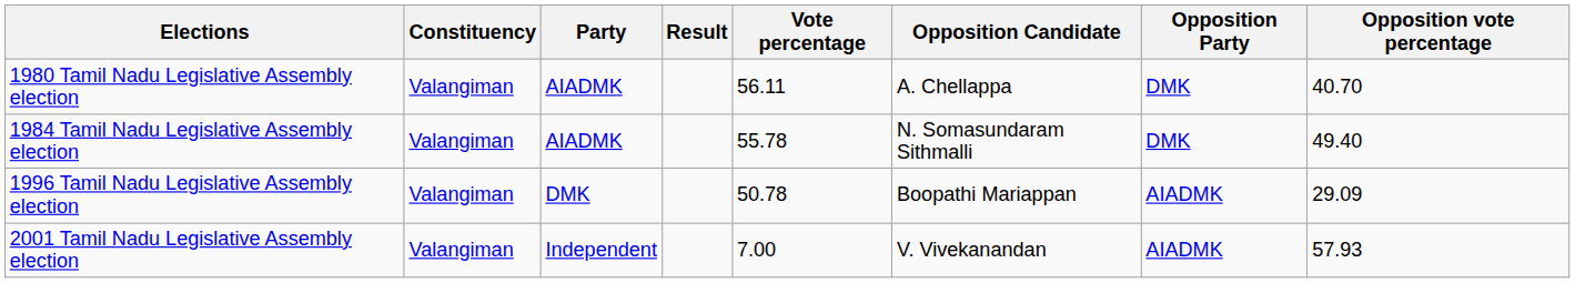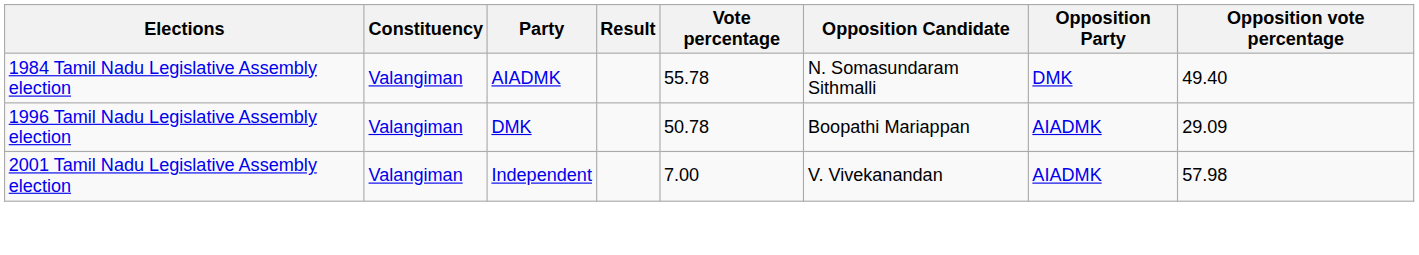 <table class="wikitable sortable">
 <tr>
 <th>Elections</th>
 <th>Constituency</th>
 <th>Party</th>
 <th>Result</th>
 <th>Vote percentage</th>
 <th>Opposition Candidate</th>
 <th>Opposition Party</th>
 <th>Opposition vote percentage</th>
-</tr>
-<tr>
-<td><a href='#'>1980 Tamil Nadu Legislative Assembly election</a></td>
-<td><a href='#'>Valangiman</a></td>
-<td><a href='#'>AIADMK</a></td>
-<td></td>
-<td>56.11</td>
-<td>A. Chellappa</td>
-<td><a href='#'>DMK</a></td>
-<td>40.70</td>
 </tr>
 <tr>
 <td><a href='#'>1984 Tamil Nadu Legislative Assembly election</a></td>
 <td><a href='#'>Valangiman</a></td>
 <td><a href='#'>AIADMK</a></td>
 <td></td>
 <td>55.78</td>
 <td>N. Somasundaram Sithmalli</td>
 <td><a href='#'>DMK</a></td>
 <td>49.40</td>
 </tr>
 <tr>
 <td><a href='#'>1996 Tamil Nadu Legislative Assembly election</a></td>
 <td><a href='#'>Valangiman</a></td>
 <td><a href='#'>DMK</a></td>
 <td></td>
 <td>50.78</td>
 <td>Boopathi Mariappan</td>
 <td><a href='#'>AIADMK</a></td>
 <td>29.09</td>
 </tr>
 <tr>
 <td><a href='#'>2001 Tamil Nadu Legislative Assembly election</a></td>
 <td><a href='#'>Valangiman</a></td>
 <td><a href='#'>Independent</a></td>
 <td></td>
 <td>7.00</td>
 <td>V. Vivekanandan</td>
 <td><a href='#'>AIADMK</a></td>
-<td>57.93</td>
+<td>57.98</td>
 </tr>
 </table>
